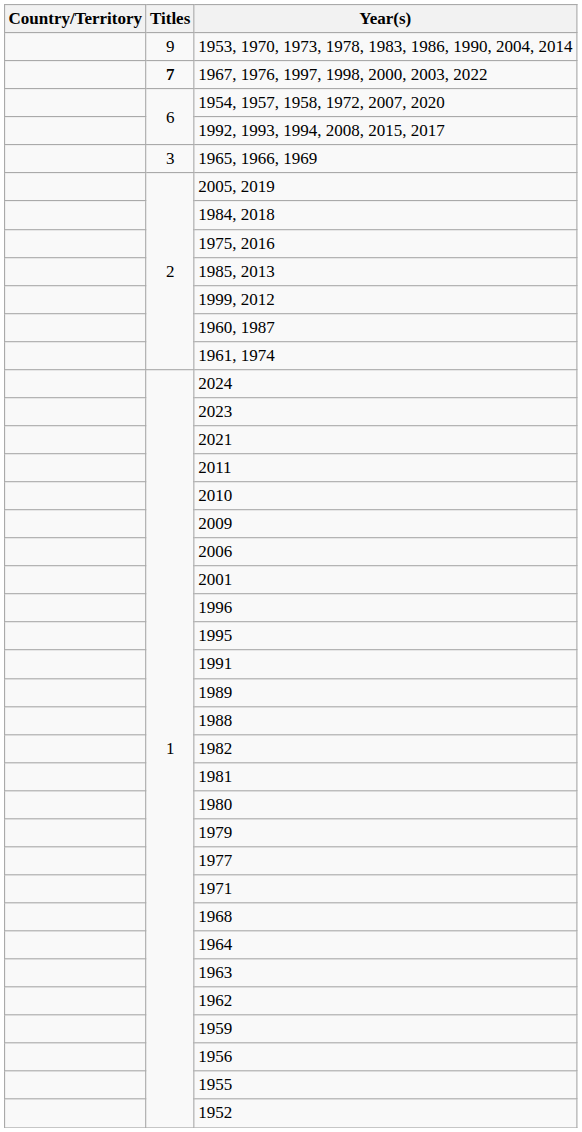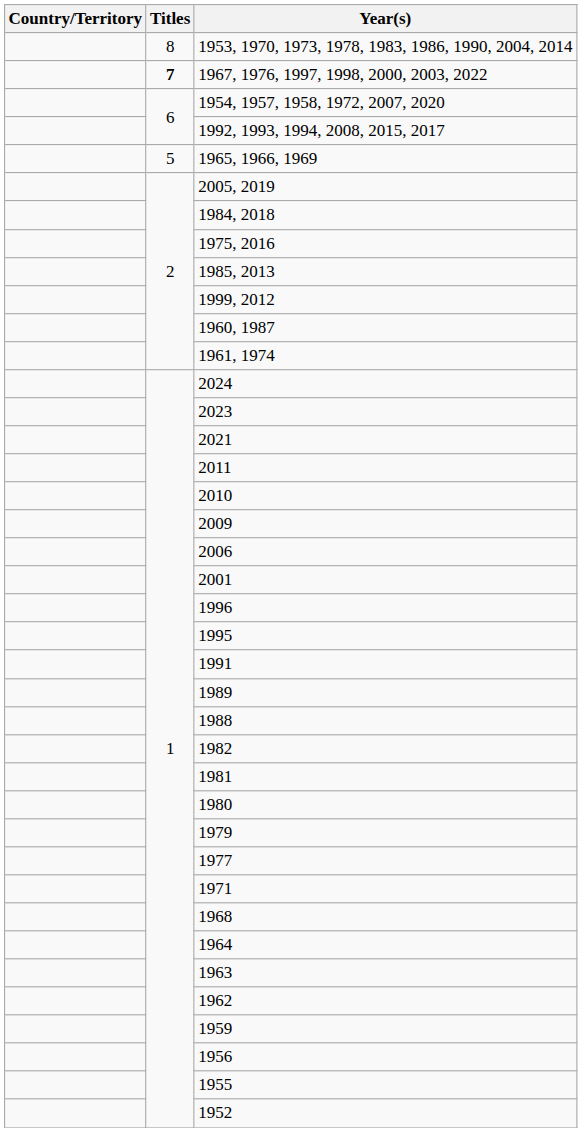 <table class="wikitable sortable" style="font-size: 95%;">
 <tr>
 <th>Country/Territory</th>
 <th>Titles</th>
 <th>Year(s)</th>
 </tr>
 <tr>
 <td><strong></strong></td>
-<td style="text-align:center;">9</td>
+<td style="text-align:center;">8</td>
 <td>1953, 1970, 1973, 1978, 1983, 1986, 1990, 2004, 2014</td>
 </tr>
 <tr>
 <td><strong></strong></td>
 <td style="text-align:center;"><strong>7</strong></td>
 <td>1967, 1976, 1997, 1998, 2000, 2003, 2022</td>
 </tr>
 <tr>
 <td><strong></strong></td>
 <td rowspan="2" style="text-align:center;">6</td>
 <td>1954, 1957, 1958, 1972, 2007, 2020</td>
 </tr>
 <tr>
 <td><strong></strong></td>
 <td>1992, 1993, 1994, 2008, 2015, 2017</td>
 </tr>
 <tr>
 <td><strong></strong></td>
-<td style="text-align:center;">3</td>
+<td style="text-align:center;">5</td>
 <td>1965, 1966, 1969</td>
 </tr>
 <tr>
 <td><strong></strong></td>
 <td rowspan="7" style="text-align:center;">2</td>
 <td>2005, 2019</td>
 </tr>
 <tr>
 <td><strong></strong></td>
 <td>1984, 2018</td>
 </tr>
 <tr>
 <td><strong></strong></td>
 <td>1975, 2016</td>
 </tr>
 <tr>
 <td><strong></strong></td>
 <td>1985, 2013</td>
 </tr>
 <tr>
 <td><strong></strong></td>
 <td>1999, 2012</td>
 </tr>
 <tr>
 <td><strong></strong></td>
 <td>1960, 1987</td>
 </tr>
 <tr>
 <td><strong></strong></td>
 <td>1961, 1974</td>
 </tr>
 <tr>
 <td><strong></strong></td>
 <td rowspan="27" style="text-align:center;">1</td>
 <td>2024</td>
 </tr>
 <tr>
 <td><strong></strong></td>
 <td>2023</td>
 </tr>
 <tr>
 <td><strong></strong></td>
 <td>2021</td>
 </tr>
 <tr>
 <td><strong></strong></td>
 <td>2011</td>
 </tr>
 <tr>
 <td><strong></strong></td>
 <td>2010</td>
 </tr>
 <tr>
 <td><strong></strong></td>
 <td>2009</td>
 </tr>
 <tr>
 <td><strong></strong></td>
 <td>2006</td>
 </tr>
 <tr>
 <td><strong></strong></td>
 <td>2001</td>
 </tr>
 <tr>
 <td><strong></strong></td>
 <td>1996</td>
 </tr>
 <tr>
 <td><strong></strong></td>
 <td>1995</td>
 </tr>
 <tr>
 <td><strong></strong></td>
 <td>1991</td>
 </tr>
 <tr>
 <td><strong></strong></td>
 <td>1989</td>
 </tr>
 <tr>
 <td><strong></strong></td>
 <td>1988</td>
 </tr>
 <tr>
 <td><strong></strong></td>
 <td>1982</td>
 </tr>
 <tr>
 <td><strong></strong></td>
 <td>1981</td>
 </tr>
 <tr>
 <td><strong></strong></td>
 <td>1980</td>
 </tr>
 <tr>
 <td><strong></strong></td>
 <td>1979</td>
 </tr>
 <tr>
 <td><strong></strong></td>
 <td>1977</td>
 </tr>
 <tr>
 <td><strong></strong></td>
 <td>1971</td>
 </tr>
 <tr>
 <td><strong></strong></td>
 <td>1968</td>
 </tr>
 <tr>
 <td><strong></strong></td>
 <td>1964</td>
 </tr>
 <tr>
 <td><strong></strong></td>
 <td>1963</td>
 </tr>
 <tr>
 <td><strong></strong></td>
 <td>1962</td>
 </tr>
 <tr>
 <td><strong></strong></td>
 <td>1959</td>
 </tr>
 <tr>
 <td><strong></strong></td>
 <td>1956</td>
 </tr>
 <tr>
 <td><strong></strong></td>
 <td>1955</td>
 </tr>
 <tr>
 <td><strong></strong></td>
 <td>1952</td>
 </tr>
 </table>
